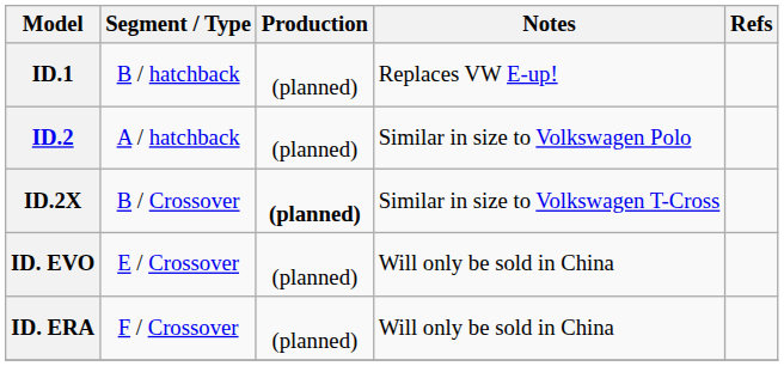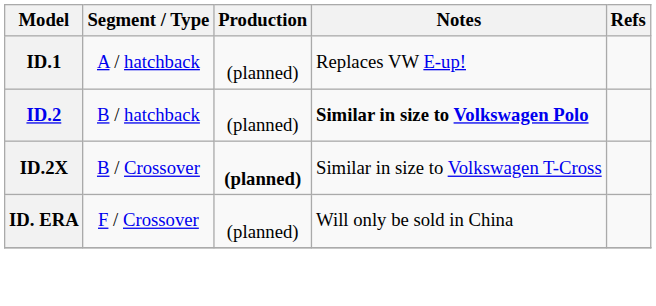 <table class="wikitable sortable" style="text-align:center;font-size:90%;">
 <tr>
 <th>Model</th>
 <th>Segment / Type</th>
 <th>Production</th>
 <th class="unsortable">Notes</th>
 <th class="unsortable">Refs</th>
 </tr>
 <tr>
 <th>ID.1</th>
-<td><a href='#'>B</a> / <a href='#'>hatchback</a></td>
+<td><a href='#'>A</a> / <a href='#'>hatchback</a></td>
 <td><br>(planned)</td>
 <td style="text-align:left;">Replaces VW <a href='#'>E-up!</a></td>
 <td></td>
 </tr>
 <tr>
 <th><a href='#'>ID.2</a></th>
-<td><a href='#'>A</a> / <a href='#'>hatchback</a></td>
+<td><a href='#'>B</a> / <a href='#'>hatchback</a></td>
 <td><br>(planned)</td>
-<td style="text-align:left;">Similar in size to <a href='#'>Volkswagen Polo</a></td>
+<td style="text-align:left;"><strong>Similar in size to <a href='#'>Volkswagen Polo</a></strong></td>
 <td></td>
 </tr>
 <tr>
 <th>ID.2X</th>
 <td><a href='#'>B</a> / <a href='#'>Crossover</a></td>
 <td><strong><br>(planned)</strong></td>
 <td style="text-align:left;">Similar in size to <a href='#'>Volkswagen T-Cross</a></td>
-<td></td>
-</tr>
-<tr>
-<th>ID. EVO</th>
-<td><a href='#'>E</a> / <a href='#'>Crossover</a></td>
-<td><br>(planned)</td>
-<td style="text-align:left;">Will only be sold in China</td>
 <td></td>
 </tr>
 <tr>
 <th>ID. ERA</th>
 <td><a href='#'>F</a> / <a href='#'>Crossover</a></td>
 <td><br>(planned)</td>
 <td style="text-align:left;">Will only be sold in China</td>
 <td></td>
 </tr>
 <tr>
 </tr>
 </table>
